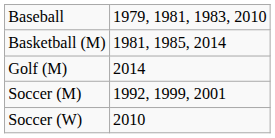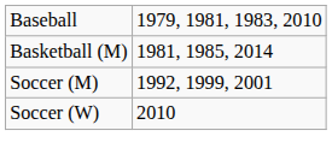 <table class="wikitable">
 <tr>
 <td>Baseball</td>
 <td>1979, 1981, 1983, 2010</td>
 </tr>
 <tr>
 <td>Basketball (M)</td>
 <td>1981, 1985, 2014</td>
 </tr>
 <tr>
-<td>Golf (M)</td>
-<td>2014</td>
-</tr>
-<tr>
 <td>Soccer (M)</td>
 <td>1992, 1999, 2001</td>
 </tr>
 <tr>
 <td>Soccer (W)</td>
 <td>2010</td>
 </tr>
 </table>
